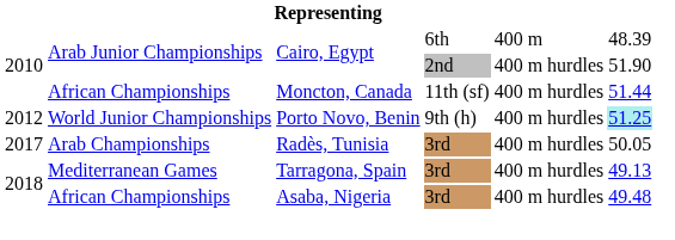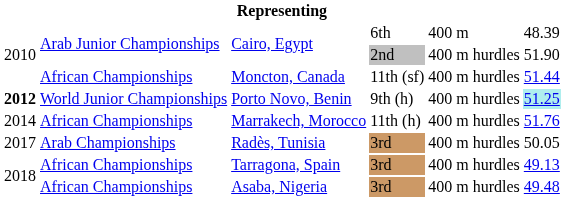 <table>
 <tr>
 <th colspan="6">Representing </th>
 </tr>
 <tr>
 <td rowspan=3>2010</td>
 <td rowspan=2><a href='#'>Arab Junior Championships</a></td>
 <td rowspan=2><a href='#'>Cairo, Egypt</a></td>
 <td>6th</td>
 <td>400 m</td>
 <td>48.39</td>
 </tr>
 <tr>
 <td bgcolor=silver>2nd</td>
 <td>400 m hurdles</td>
 <td>51.90</td>
 </tr>
 <tr>
 <td><a href='#'>African Championships</a></td>
 <td><a href='#'>Moncton, Canada</a></td>
 <td>11th (sf)</td>
 <td>400 m hurdles</td>
 <td><a href='#'>51.44</a></td>
 </tr>
 <tr>
-<td>2012</td>
+<td><strong>2012</strong></td>
 <td><a href='#'>World Junior Championships</a></td>
 <td><a href='#'>Porto Novo, Benin</a></td>
 <td>9th (h)</td>
 <td>400 m hurdles</td>
 <td style="background: paleturquoise;"><a href='#'>51.25</a></td>
+</tr>
+<tr>
+<td>2014</td>
+<td><a href='#'>African Championships</a></td>
+<td><a href='#'>Marrakech, Morocco</a></td>
+<td>11th (h)</td>
+<td>400 m hurdles</td>
+<td><a href='#'>51.76</a></td>
 </tr>
 <tr>
 <td>2017</td>
 <td><a href='#'>Arab Championships</a></td>
 <td><a href='#'>Radès, Tunisia</a></td>
 <td bgcolor=cc9966>3rd</td>
 <td>400 m hurdles</td>
 <td>50.05</td>
 </tr>
 <tr>
 <td rowspan=2>2018</td>
-<td><a href='#'>Mediterranean Games</a></td>
+<td><a href='#'>African Championships</a></td>
 <td><a href='#'>Tarragona, Spain</a></td>
 <td bgcolor=cc9966>3rd</td>
 <td>400 m hurdles</td>
 <td><a href='#'>49.13</a></td>
 </tr>
 <tr>
 <td><a href='#'>African Championships</a></td>
 <td><a href='#'>Asaba, Nigeria</a></td>
 <td bgcolor=cc9966>3rd</td>
 <td>400 m hurdles</td>
 <td><a href='#'>49.48</a></td>
 </tr>
 </table>
